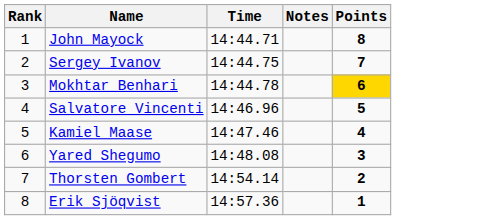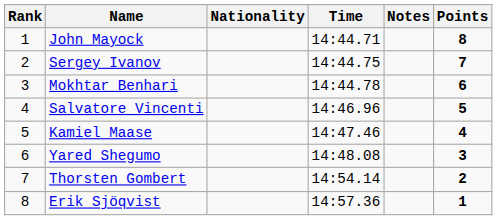 <table class="wikitable sortable" style="text-align:center">
 <tr>
 <th>Rank</th>
 <th>Name</th>
+<th>Nationality</th>
 <th>Time</th>
 <th>Notes</th>
 <th>Points</th>
 </tr>
 <tr>
 <td>1</td>
 <td align=left><a href='#'>John Mayock</a></td>
+<td align=left></td>
 <td>14:44.71</td>
 <td></td>
 <td><strong>8</strong></td>
 </tr>
 <tr>
 <td>2</td>
 <td align=left><a href='#'>Sergey Ivanov</a></td>
+<td align=left></td>
 <td>14:44.75</td>
 <td></td>
 <td><strong>7</strong></td>
 </tr>
 <tr>
 <td>3</td>
 <td align=left><a href='#'>Mokhtar Benhari</a></td>
+<td align=left></td>
 <td>14:44.78</td>
 <td></td>
-<td style="background: gold;"><strong>6</strong></td>
+<td><strong>6</strong></td>
 </tr>
 <tr>
 <td>4</td>
 <td align=left><a href='#'>Salvatore Vincenti</a></td>
+<td align=left></td>
 <td>14:46.96</td>
 <td></td>
 <td><strong>5</strong></td>
 </tr>
 <tr>
 <td>5</td>
 <td align=left><a href='#'>Kamiel Maase</a></td>
+<td align=left></td>
 <td>14:47.46</td>
 <td></td>
 <td><strong>4</strong></td>
 </tr>
 <tr>
 <td>6</td>
 <td align=left><a href='#'>Yared Shegumo</a></td>
+<td align=left></td>
 <td>14:48.08</td>
 <td></td>
 <td><strong>3</strong></td>
 </tr>
 <tr>
 <td>7</td>
 <td align=left><a href='#'>Thorsten Gombert</a></td>
+<td align=left></td>
 <td>14:54.14</td>
 <td></td>
 <td><strong>2</strong></td>
 </tr>
 <tr>
 <td>8</td>
 <td align=left><a href='#'>Erik Sjöqvist</a></td>
+<td align=left></td>
 <td>14:57.36</td>
 <td></td>
 <td><strong>1</strong></td>
 </tr>
 </table>
